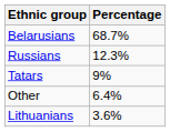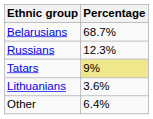 <table class="wikitable">
 <tr>
 <th>Ethnic group</th>
 <th>Percentage</th>
 </tr>
 <tr>
 <td><a href='#'>Belarusians</a></td>
 <td>68.7%</td>
 </tr>
 <tr>
 <td><a href='#'>Russians</a></td>
 <td>12.3%</td>
 </tr>
 <tr>
 <td><a href='#'>Tatars</a></td>
-<td>9%</td>
+<td style="background: khaki;">9%</td>
+</tr>
+<tr>
+<td><a href='#'>Lithuanians</a></td>
+<td>3.6%</td>
 </tr>
 <tr>
 <td>Other</td>
 <td>6.4%</td>
 </tr>
-<tr>
-<td><a href='#'>Lithuanians</a></td>
-<td>3.6%</td>
-</tr>
 </table>
